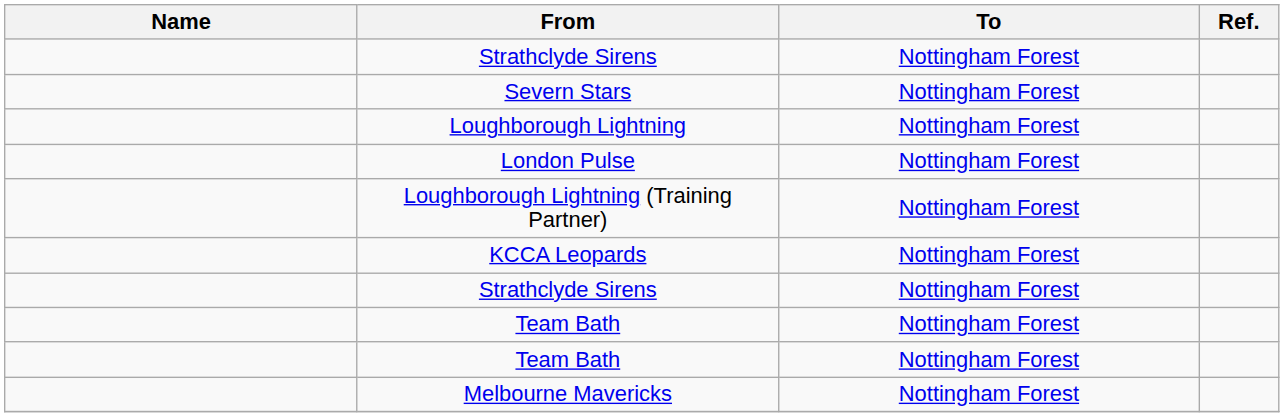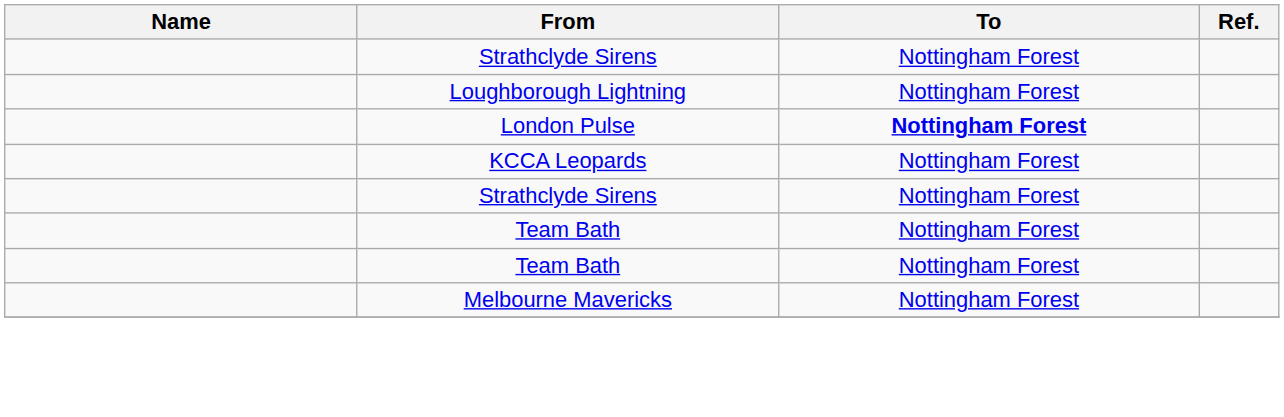 <table class="wikitable sortable alternance" style="text-align:center">
 <tr>
 <th style="width:250px;">Name</th>
 <th style="width:300px;">From</th>
 <th style="width:300px;">To</th>
 <th style="width:50px;">Ref.</th>
 </tr>
 <tr>
 <td> </td>
 <td> <a href='#'>Strathclyde Sirens</a></td>
 <td> <a href='#'>Nottingham Forest</a></td>
 <td></td>
 </tr>
 <tr>
 <td> </td>
-<td> <a href='#'>Severn Stars</a></td>
-<td> <a href='#'>Nottingham Forest</a></td>
-<td></td>
-</tr>
-<tr>
-<td> </td>
 <td> <a href='#'>Loughborough Lightning</a></td>
 <td> <a href='#'>Nottingham Forest</a></td>
 <td></td>
 </tr>
 <tr>
 <td> </td>
 <td> <a href='#'>London Pulse</a></td>
-<td> <a href='#'>Nottingham Forest</a></td>
-<td></td>
-</tr>
-<tr>
-<td> </td>
-<td> <a href='#'>Loughborough Lightning</a> (Training Partner)</td>
-<td> <a href='#'>Nottingham Forest</a></td>
+<td><strong> <a href='#'>Nottingham Forest</a></strong></td>
 <td></td>
 </tr>
 <tr>
 <td> </td>
 <td> <a href='#'>KCCA Leopards</a></td>
 <td> <a href='#'>Nottingham Forest</a></td>
 <td></td>
 </tr>
 <tr>
 <td> </td>
 <td> <a href='#'>Strathclyde Sirens</a></td>
 <td> <a href='#'>Nottingham Forest</a></td>
 <td></td>
 </tr>
 <tr>
 <td> </td>
 <td> <a href='#'>Team Bath</a></td>
 <td> <a href='#'>Nottingham Forest</a></td>
 <td></td>
 </tr>
 <tr>
 <td> </td>
 <td> <a href='#'>Team Bath</a></td>
 <td> <a href='#'>Nottingham Forest</a></td>
 <td></td>
 </tr>
 <tr>
 <td> </td>
 <td> <a href='#'>Melbourne Mavericks</a></td>
 <td> <a href='#'>Nottingham Forest</a></td>
 <td></td>
 </tr>
 <tr>
 </tr>
 </table>
